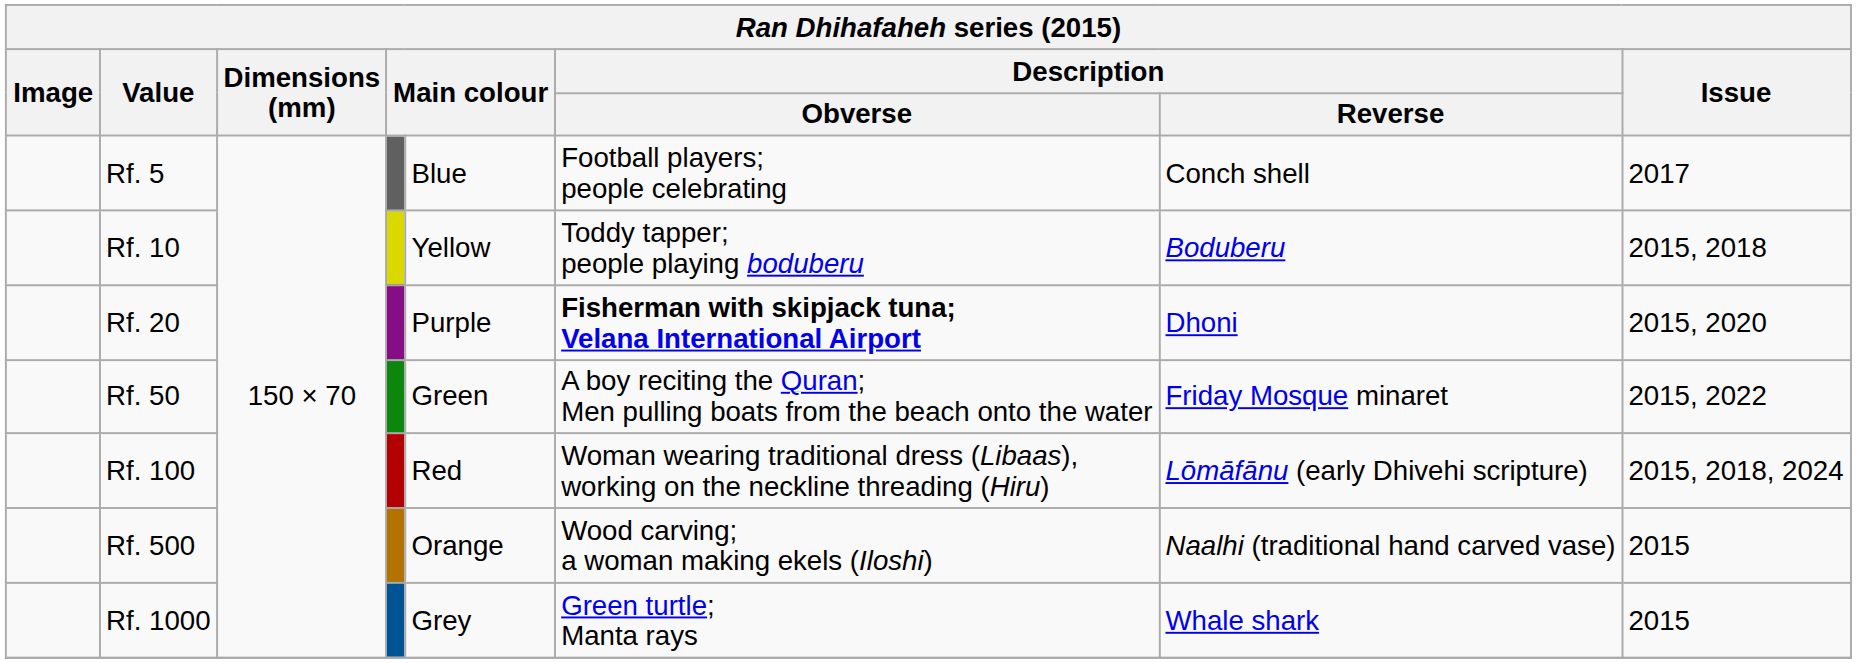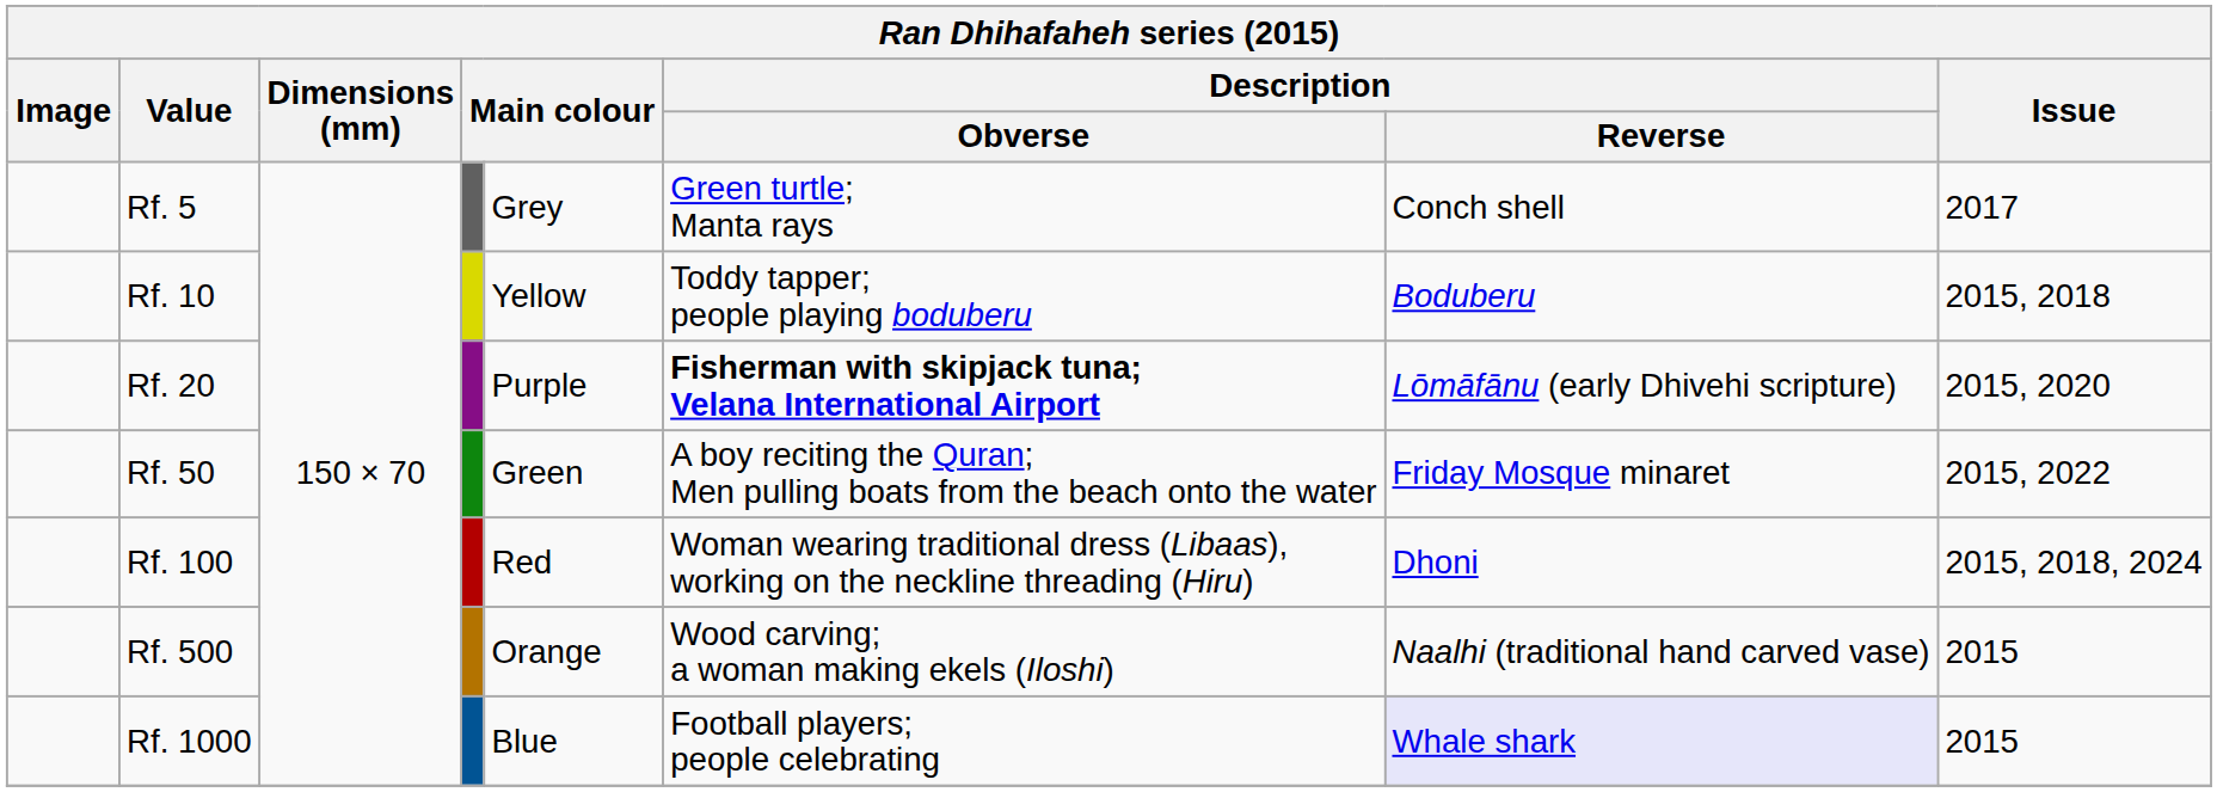 <table class="wikitable" style="margin:auto; font-size:90%; border-width:1px;">
 <tr>
 <th colspan="8"><em>Ran Dhihafaheh</em> series (2015)</th>
 </tr>
 <tr>
 <th rowspan=2>Image</th>
 <th rowspan=2>Value</th>
 <th rowspan=2>Dimensions<br>(mm)</th>
 <th rowspan=2 colspan=2>Main colour</th>
 <th colspan=2>Description</th>
 <th rowspan=2>Issue</th>
 </tr>
 <tr>
 <th>Obverse</th>
 <th>Reverse</th>
 </tr>
 <tr>
 <td align=center></td>
 <td>Rf. 5</td>
 <td rowspan=7 align=center>150 × 70</td>
 <td style="background:#606060;"></td>
-<td>Blue</td>
-<td>Football players;<br>people celebrating</td>
+<td>Grey</td>
+<td><a href='#'>Green turtle</a>;<br>Manta rays</td>
 <td>Conch shell</td>
 <td>2017</td>
 </tr>
 <tr>
 <td align=center></td>
 <td>Rf. 10</td>
 <td style="background:#D9D900;"></td>
 <td>Yellow</td>
 <td>Toddy tapper;<br>people playing <em><a href='#'>boduberu</a></em></td>
 <td><em><a href='#'>Boduberu</a></em></td>
 <td>2015, 2018</td>
 </tr>
 <tr>
 <td align=center></td>
 <td>Rf. 20</td>
 <td style="background:#860D86;"></td>
 <td>Purple</td>
 <td><strong>Fisherman with skipjack tuna;<br><a href='#'>Velana International Airport</a></strong></td>
-<td><a href='#'>Dhoni</a></td>
+<td><em><a href='#'>Lōmāfānu</a></em> (early Dhivehi scripture)</td>
 <td>2015, 2020</td>
 </tr>
 <tr>
 <td align=center></td>
 <td>Rf. 50</td>
 <td style="background:#0D860D;"></td>
 <td>Green</td>
 <td>A boy reciting the <a href='#'>Quran</a>;<br>Men pulling boats from the beach onto the water</td>
 <td><a href='#'>Friday Mosque</a> minaret</td>
 <td>2015, 2022</td>
 </tr>
 <tr>
 <td align=center></td>
 <td>Rf. 100</td>
 <td style="background:#B30000;"></td>
 <td>Red</td>
 <td>Woman wearing traditional dress (<em>Libaas</em>),<br>working on the neckline threading (<em>Hiru</em>)</td>
-<td><em><a href='#'>Lōmāfānu</a></em> (early Dhivehi scripture)</td>
+<td><a href='#'>Dhoni</a></td>
 <td>2015, 2018, 2024</td>
 </tr>
 <tr>
 <td align=center></td>
 <td>Rf. 500</td>
 <td style="background:#B37300;"></td>
 <td>Orange</td>
 <td>Wood carving;<br>a woman making ekels (<em>Iloshi</em>)</td>
 <td><em>Naalhi</em> (traditional hand carved vase)</td>
 <td>2015</td>
 </tr>
 <tr>
 <td align=center></td>
 <td>Rf. 1000</td>
 <td style="background:#015494;"></td>
-<td>Grey</td>
-<td><a href='#'>Green turtle</a>;<br>Manta rays</td>
-<td><a href='#'>Whale shark</a></td>
+<td>Blue</td>
+<td>Football players;<br>people celebrating</td>
+<td style="background: lavender;"><a href='#'>Whale shark</a></td>
 <td>2015</td>
 </tr>
 <tr>
 </tr>
 </table>
